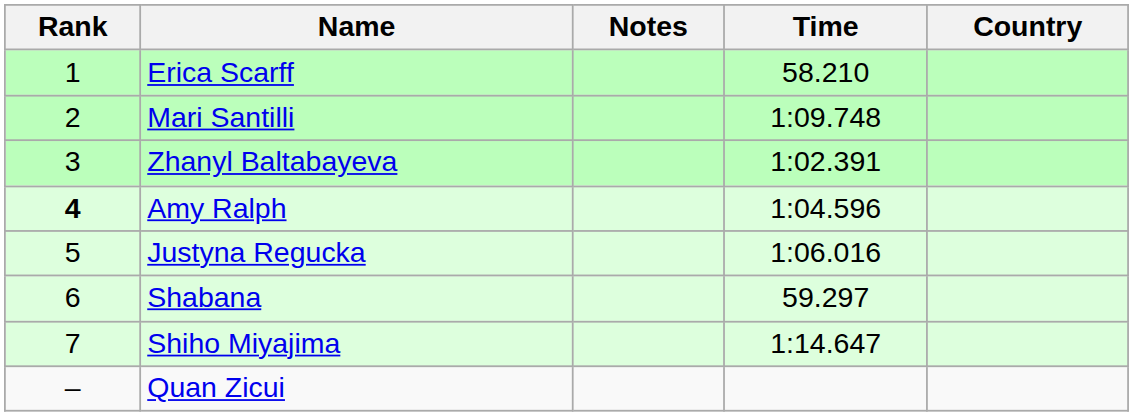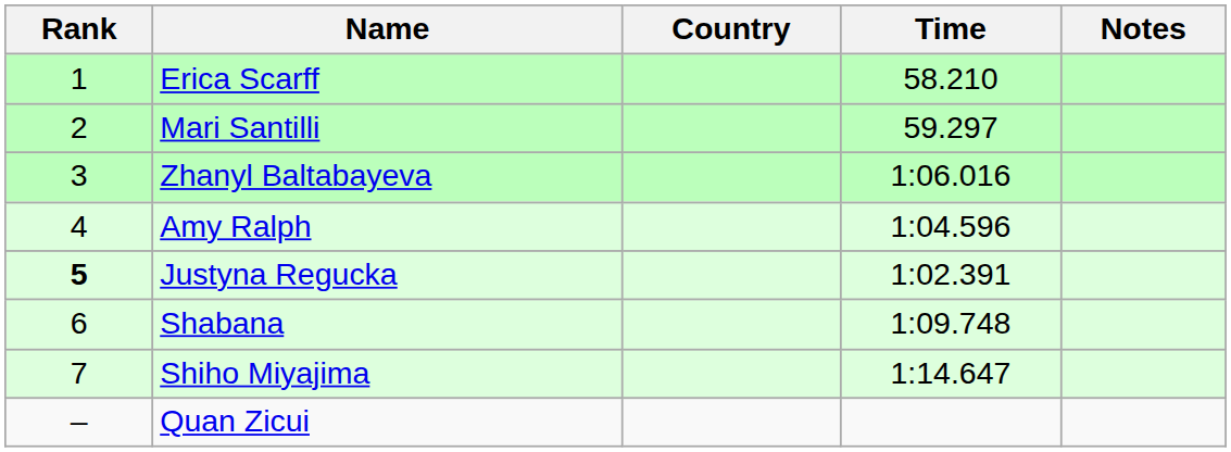 <table class="wikitable" style="text-align:center;width: 50%">
 <tr>
 <th>Rank</th>
 <th>Name</th>
+<th>Country</th>
+<th>Time</th>
 <th>Notes</th>
-<th>Time</th>
-<th>Country</th>
 </tr>
 <tr bgcolor=bbffbb>
 <td>1</td>
 <td align="left"><a href='#'>Erica Scarff</a></td>
+<td align="left"></td>
+<td>58.210</td>
 <td></td>
-<td>58.210</td>
-<td align="left"></td>
 </tr>
 <tr bgcolor=bbffbb>
 <td>2</td>
 <td align="left"><a href='#'>Mari Santilli</a></td>
+<td align="left"></td>
+<td>59.297</td>
 <td></td>
-<td>1:09.748</td>
-<td align="left"></td>
 </tr>
 <tr bgcolor=bbffbb>
 <td>3</td>
 <td align="left"><a href='#'>Zhanyl Baltabayeva</a></td>
+<td align="left"></td>
+<td>1:06.016</td>
 <td></td>
-<td>1:02.391</td>
-<td align="left"></td>
 </tr>
 <tr bgcolor=ddffdd>
-<td><strong>4</strong></td>
+<td>4</td>
 <td align="left"><a href='#'>Amy Ralph</a></td>
+<td align="left"></td>
+<td>1:04.596</td>
 <td></td>
-<td>1:04.596</td>
-<td align="left"></td>
 </tr>
 <tr bgcolor=ddffdd>
-<td>5</td>
+<td><strong>5</strong></td>
 <td align="left"><a href='#'>Justyna Regucka</a></td>
+<td align="left"></td>
+<td>1:02.391</td>
 <td></td>
-<td>1:06.016</td>
-<td align="left"></td>
 </tr>
 <tr bgcolor=ddffdd>
 <td>6</td>
 <td align="left"><a href='#'>Shabana</a></td>
+<td align="left"></td>
+<td>1:09.748</td>
 <td></td>
-<td>59.297</td>
-<td align="left"></td>
 </tr>
 <tr bgcolor=ddffdd>
 <td>7</td>
 <td align="left"><a href='#'>Shiho Miyajima</a></td>
+<td align="left"></td>
+<td>1:14.647</td>
 <td></td>
-<td>1:14.647</td>
-<td align="left"></td>
 </tr>
 <tr>
 <td>–</td>
 <td align="left"><a href='#'>Quan Zicui</a></td>
+<td align="left"></td>
 <td></td>
 <td></td>
-<td align="left"></td>
 </tr>
 </table>
